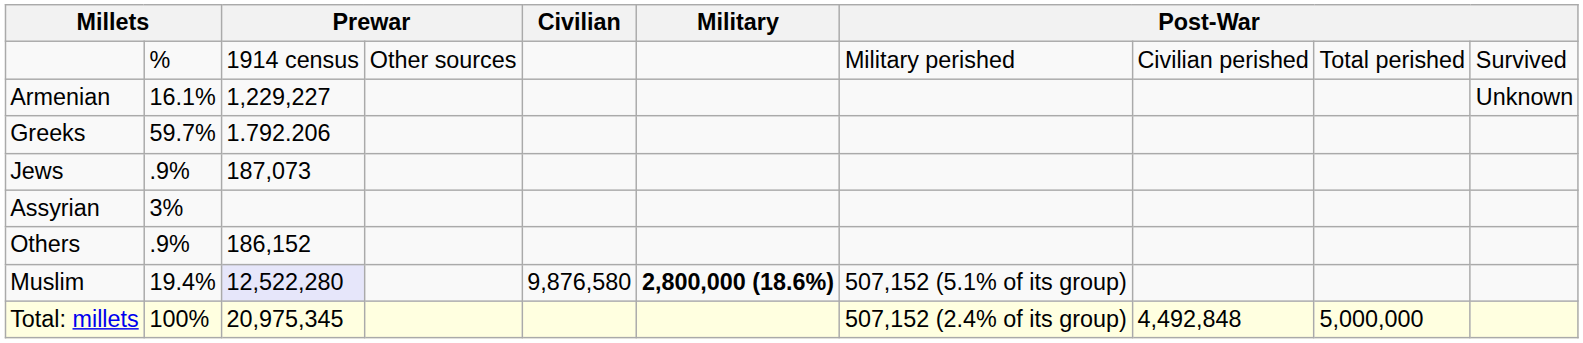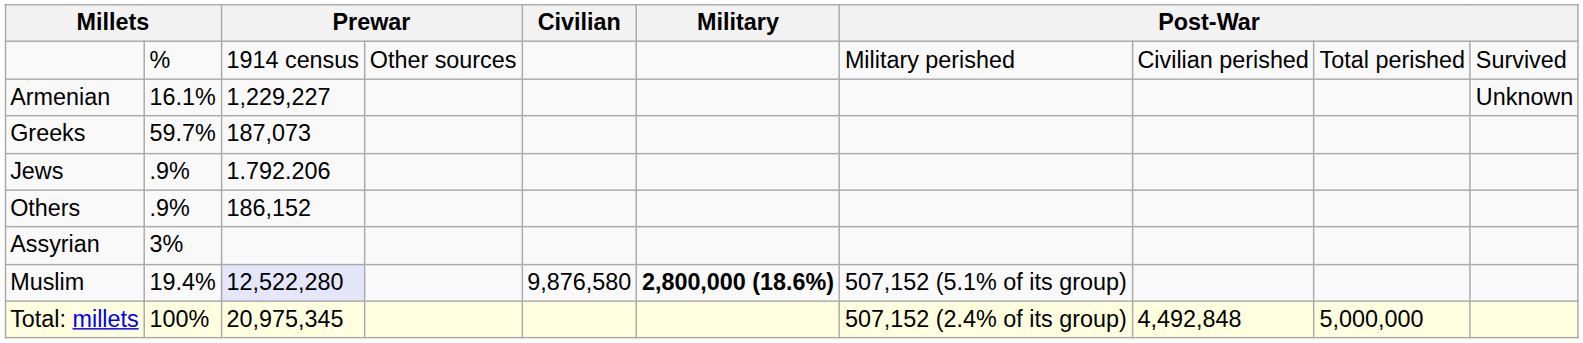 <table class="wikitable" style="margin: 1em auto 1em auto">
 <tr>
 <th colspan=2>Millets</th>
 <th colspan=2>Prewar</th>
 <th>Civilian</th>
 <th>Military</th>
 <th colspan=4>Post-War</th>
 </tr>
 <tr>
 <td></td>
 <td>%</td>
 <td>1914 census</td>
 <td>Other sources</td>
 <td></td>
 <td></td>
 <td>Military perished</td>
 <td>Civilian perished</td>
 <td>Total perished</td>
 <td>Survived</td>
 </tr>
 <tr>
 <td>Armenian</td>
 <td>16.1%</td>
 <td>1,229,227</td>
 <td></td>
 <td></td>
 <td></td>
 <td></td>
 <td></td>
 <td></td>
 <td>Unknown</td>
 </tr>
 <tr>
 <td>Greeks</td>
 <td>59.7%</td>
-<td>1.792.206</td>
+<td>187,073</td>
 <td></td>
 <td></td>
 <td></td>
 <td></td>
 <td></td>
 <td></td>
 <td></td>
 </tr>
 <tr>
 <td>Jews</td>
 <td>.9%</td>
-<td>187,073</td>
+<td>1.792.206</td>
+<td></td>
+<td></td>
+<td></td>
+<td></td>
+<td></td>
+<td></td>
+<td></td>
+</tr>
+<tr>
+<td>Others</td>
+<td>.9%</td>
+<td>186,152</td>
 <td></td>
 <td></td>
 <td></td>
 <td></td>
 <td></td>
 <td></td>
 <td></td>
 </tr>
 <tr>
 <td>Assyrian</td>
 <td>3%</td>
 <td></td>
-<td></td>
-<td></td>
-<td></td>
-<td></td>
-<td></td>
-<td></td>
-<td></td>
-</tr>
-<tr>
-<td>Others</td>
-<td>.9%</td>
-<td>186,152</td>
 <td></td>
 <td></td>
 <td></td>
 <td></td>
 <td></td>
 <td></td>
 <td></td>
 </tr>
 <tr>
 <td>Muslim</td>
 <td>19.4%</td>
 <td style="background: lavender;">12,522,280</td>
 <td></td>
 <td>9,876,580</td>
 <td><strong>2,800,000 (18.6%)</strong></td>
 <td>507,152 (5.1% of its group)</td>
 <td></td>
 <td></td>
 <td></td>
 </tr>
 <tr bgcolor="lightyellow">
 <td>Total: <a href='#'>millets</a></td>
 <td>100%</td>
 <td>20,975,345</td>
 <td></td>
 <td></td>
 <td></td>
 <td>507,152 (2.4% of its group)</td>
 <td>4,492,848</td>
 <td>5,000,000</td>
 <td></td>
 </tr>
 </table>
